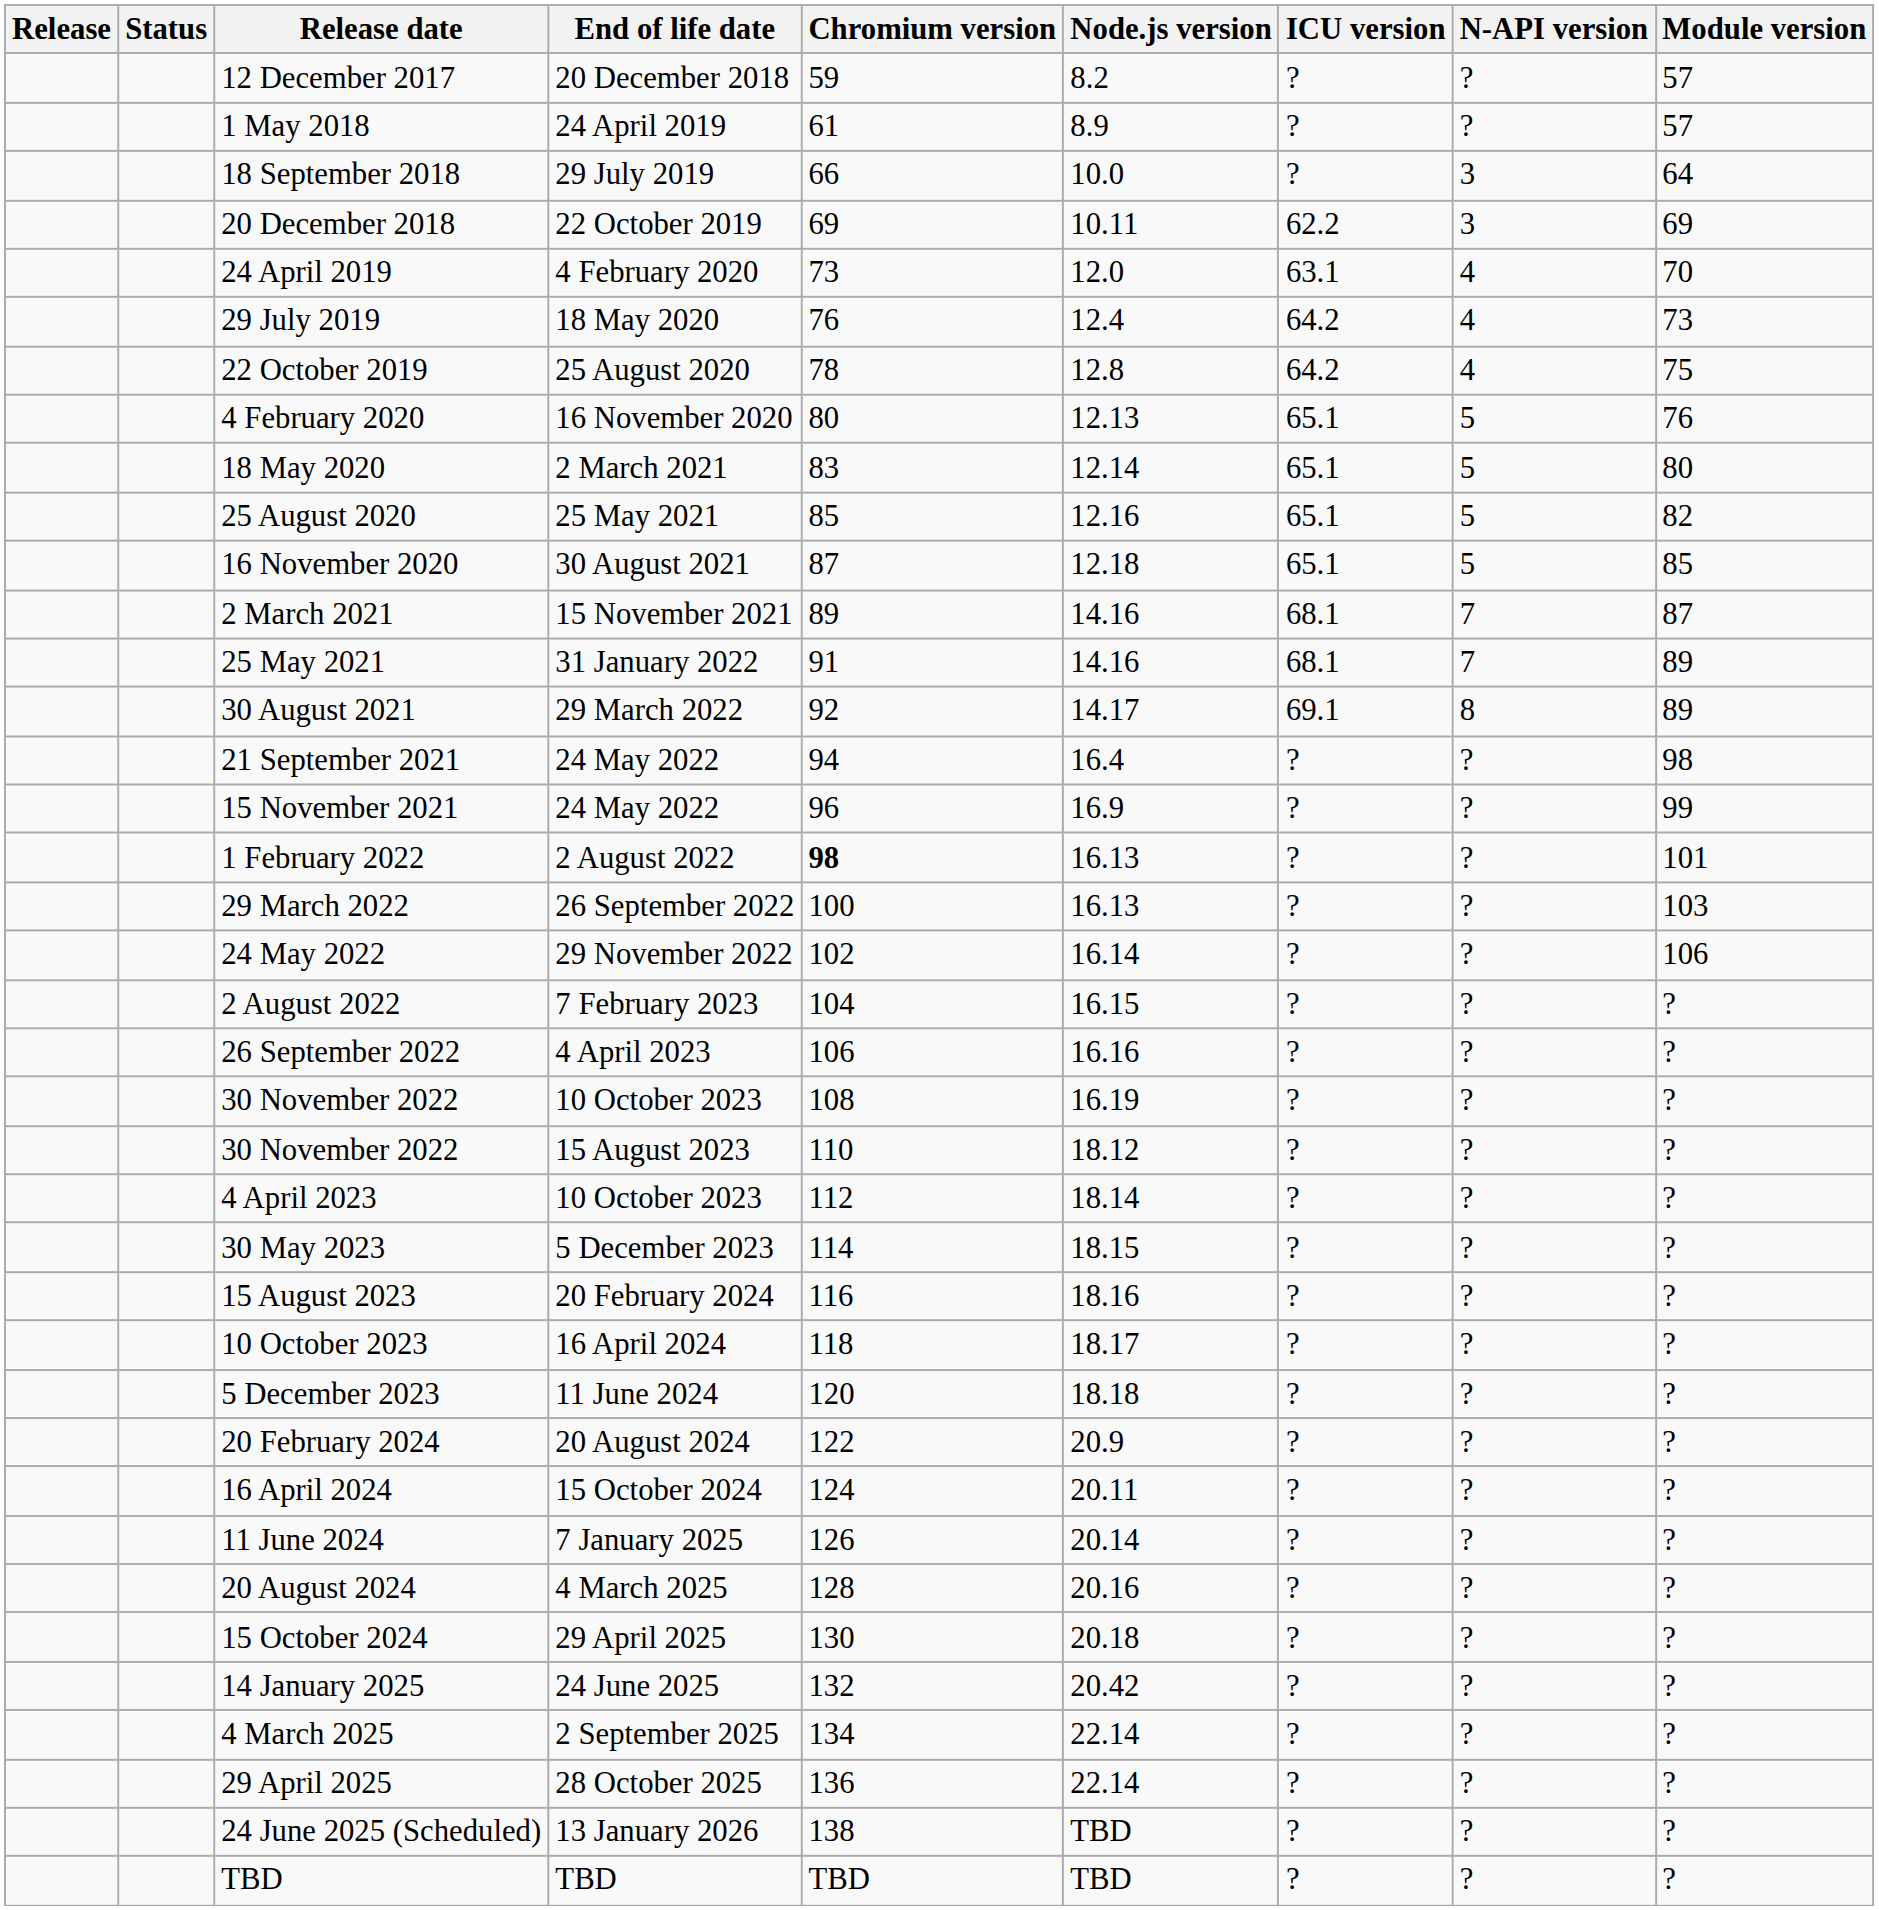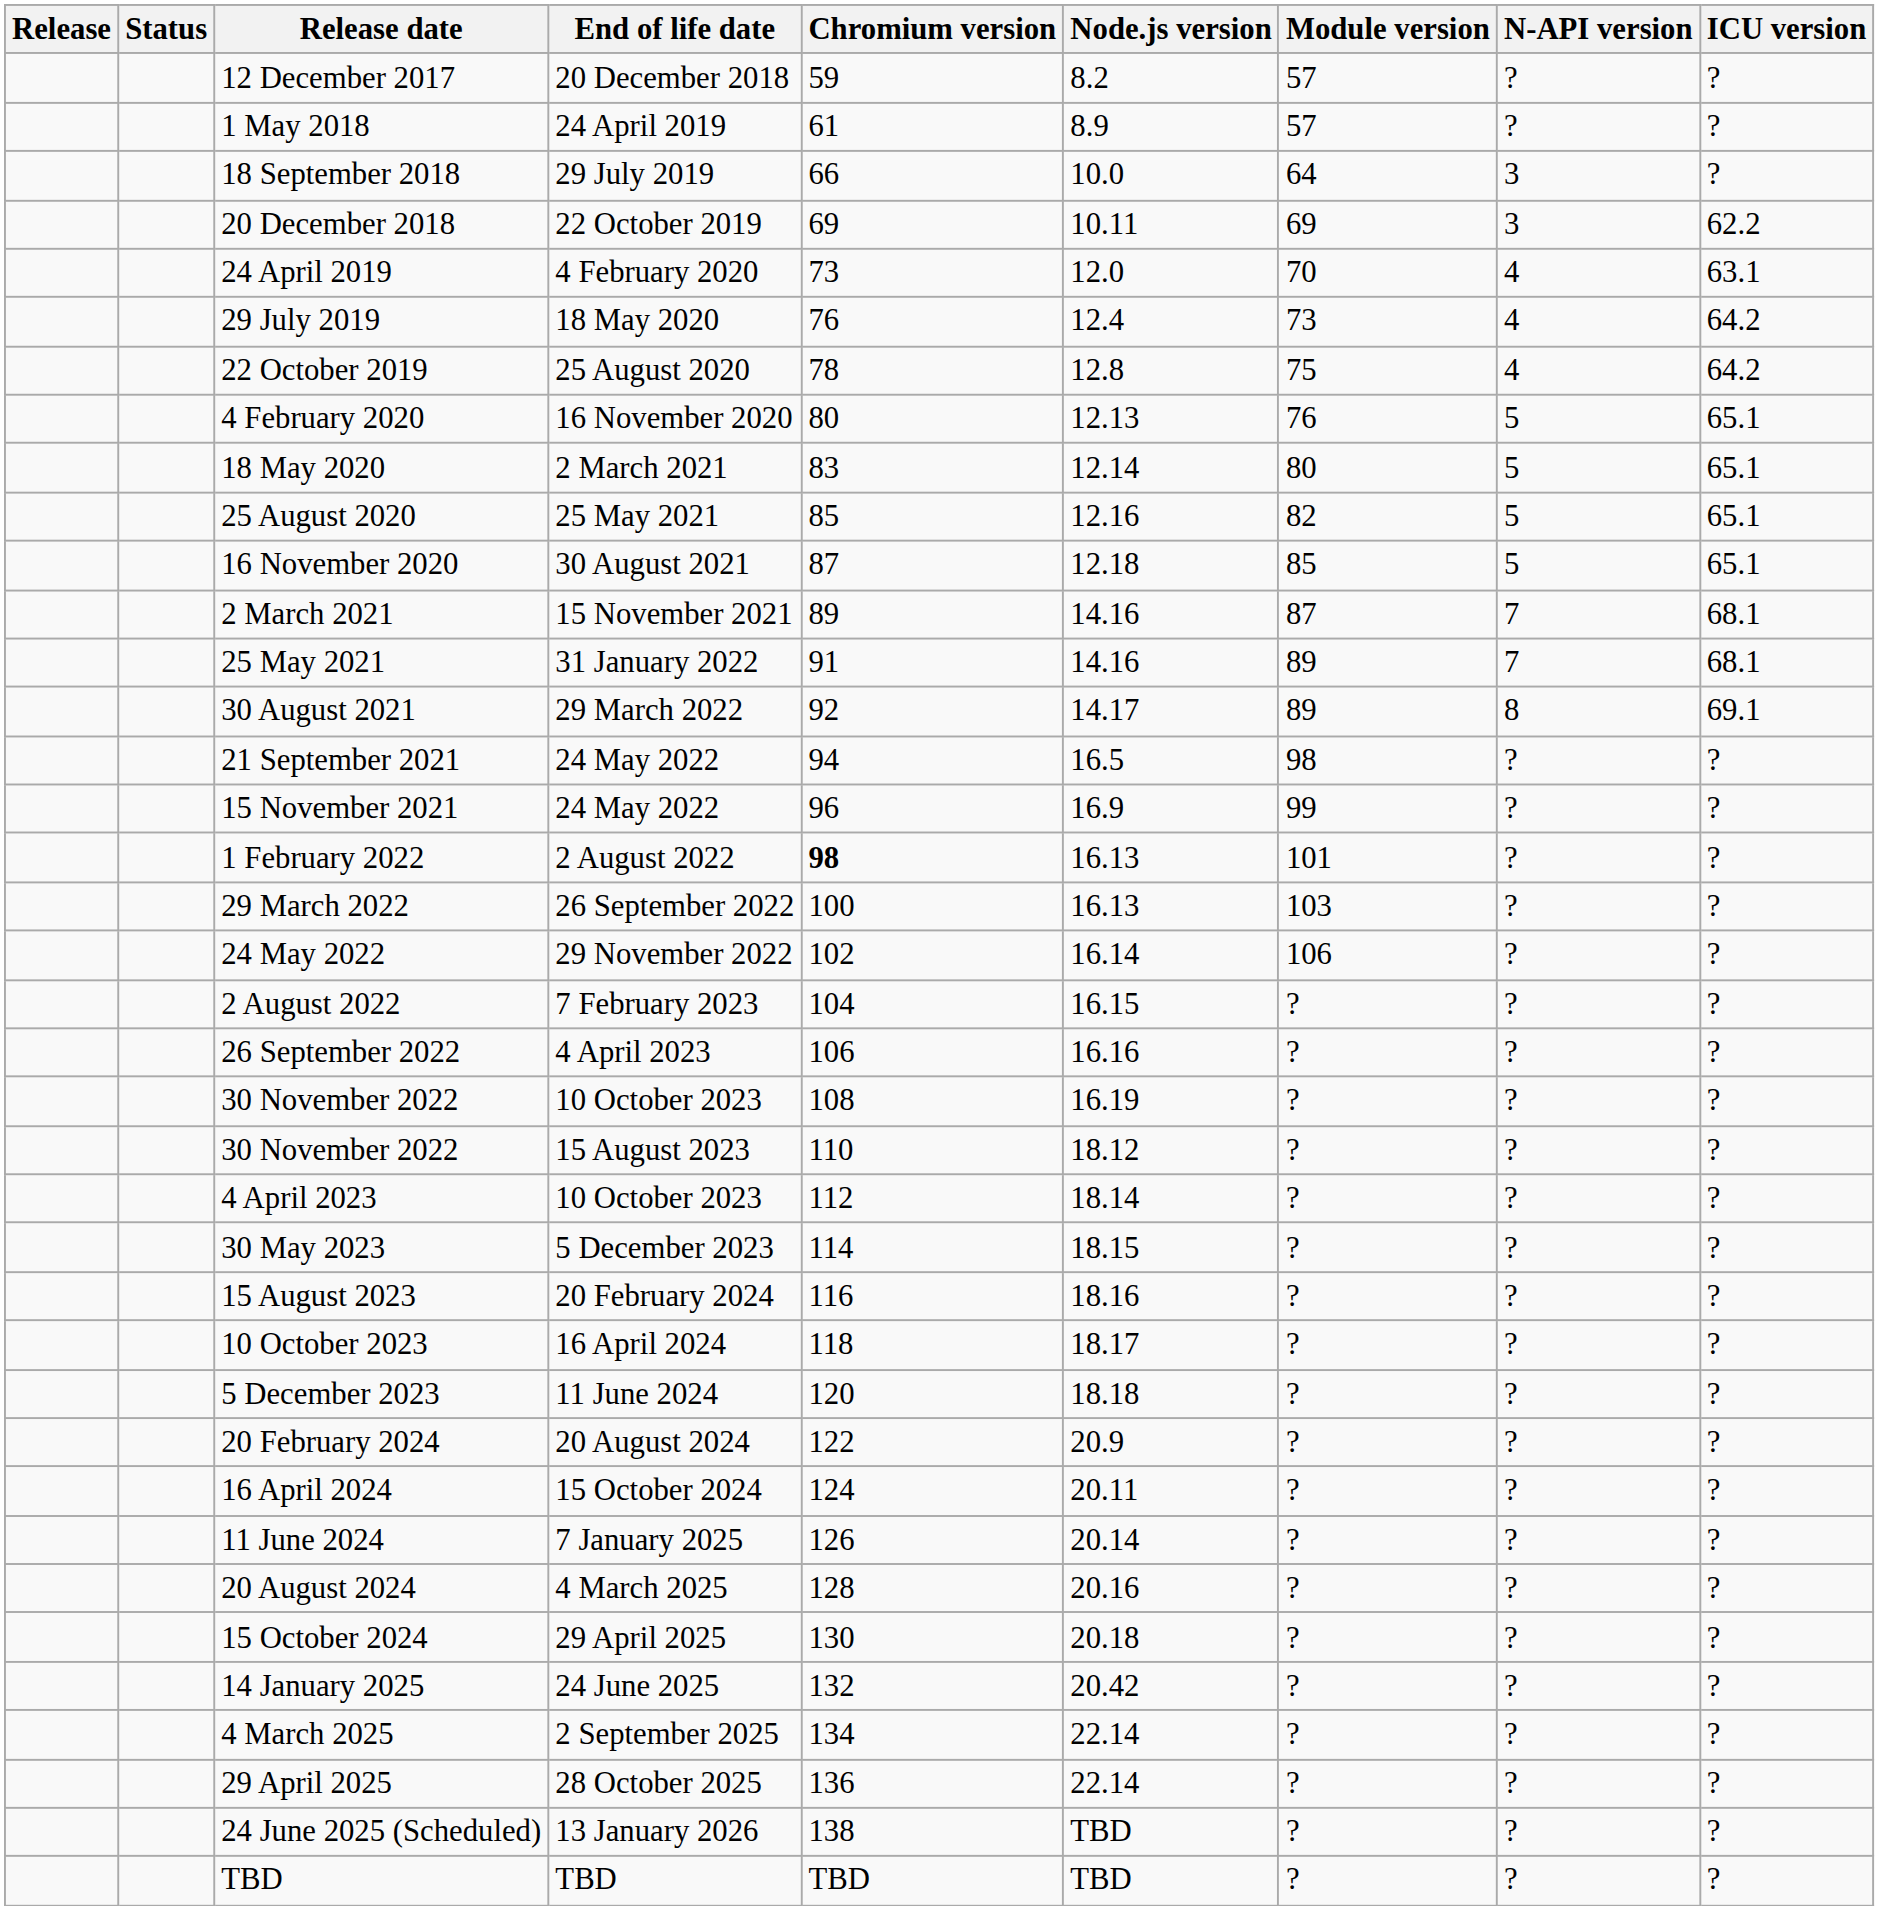 <table class="wikitable">
 <tr>
 <th>Release</th>
 <th>Status</th>
 <th>Release date</th>
 <th>End of life date</th>
 <th>Chromium version</th>
 <th>Node.js version</th>
+<th>Module version</th>
+<th>N-API version</th>
 <th>ICU version</th>
-<th>N-API version</th>
-<th>Module version</th>
 </tr>
 <tr>
 <td></td>
 <td></td>
 <td>12 December 2017</td>
 <td>20 December 2018</td>
 <td>59</td>
 <td>8.2</td>
+<td>57</td>
 <td>?</td>
 <td>?</td>
-<td>57</td>
 </tr>
 <tr>
 <td></td>
 <td></td>
 <td>1 May 2018</td>
 <td>24 April 2019</td>
 <td>61</td>
 <td>8.9</td>
+<td>57</td>
 <td>?</td>
 <td>?</td>
-<td>57</td>
 </tr>
 <tr>
 <td></td>
 <td></td>
 <td>18 September 2018</td>
 <td>29 July 2019</td>
 <td>66</td>
 <td>10.0</td>
+<td>64</td>
+<td>3</td>
 <td>?</td>
-<td>3</td>
-<td>64</td>
 </tr>
 <tr>
 <td></td>
 <td></td>
 <td>20 December 2018</td>
 <td>22 October 2019</td>
 <td>69</td>
 <td>10.11</td>
+<td>69</td>
+<td>3</td>
 <td>62.2</td>
-<td>3</td>
-<td>69</td>
 </tr>
 <tr>
 <td></td>
 <td></td>
 <td>24 April 2019</td>
 <td>4 February 2020</td>
 <td>73</td>
 <td>12.0</td>
+<td>70</td>
+<td>4</td>
 <td>63.1</td>
-<td>4</td>
-<td>70</td>
 </tr>
 <tr>
 <td></td>
 <td></td>
 <td>29 July 2019</td>
 <td>18 May 2020</td>
 <td>76</td>
 <td>12.4</td>
+<td>73</td>
+<td>4</td>
 <td>64.2</td>
-<td>4</td>
-<td>73</td>
 </tr>
 <tr>
 <td></td>
 <td></td>
 <td>22 October 2019</td>
 <td>25 August 2020</td>
 <td>78</td>
 <td>12.8</td>
+<td>75</td>
+<td>4</td>
 <td>64.2</td>
-<td>4</td>
-<td>75</td>
 </tr>
 <tr>
 <td></td>
 <td></td>
 <td>4 February 2020</td>
 <td>16 November 2020</td>
 <td>80</td>
 <td>12.13</td>
+<td>76</td>
+<td>5</td>
 <td>65.1</td>
-<td>5</td>
-<td>76</td>
 </tr>
 <tr>
 <td></td>
 <td></td>
 <td>18 May 2020</td>
 <td>2 March 2021</td>
 <td>83</td>
 <td>12.14</td>
+<td>80</td>
+<td>5</td>
 <td>65.1</td>
-<td>5</td>
-<td>80</td>
 </tr>
 <tr>
 <td></td>
 <td></td>
 <td>25 August 2020</td>
 <td>25 May 2021</td>
 <td>85</td>
 <td>12.16</td>
+<td>82</td>
+<td>5</td>
 <td>65.1</td>
-<td>5</td>
-<td>82</td>
 </tr>
 <tr>
 <td></td>
 <td></td>
 <td>16 November 2020</td>
 <td>30 August 2021</td>
 <td>87</td>
 <td>12.18</td>
+<td>85</td>
+<td>5</td>
 <td>65.1</td>
-<td>5</td>
-<td>85</td>
 </tr>
 <tr>
 <td></td>
 <td></td>
 <td>2 March 2021</td>
 <td>15 November 2021</td>
 <td>89</td>
 <td>14.16</td>
+<td>87</td>
+<td>7</td>
 <td>68.1</td>
-<td>7</td>
-<td>87</td>
 </tr>
 <tr>
 <td></td>
 <td></td>
 <td>25 May 2021</td>
 <td>31 January 2022</td>
 <td>91</td>
 <td>14.16</td>
+<td>89</td>
+<td>7</td>
 <td>68.1</td>
-<td>7</td>
-<td>89</td>
 </tr>
 <tr>
 <td></td>
 <td></td>
 <td>30 August 2021</td>
 <td>29 March 2022</td>
 <td>92</td>
 <td>14.17</td>
+<td>89</td>
+<td>8</td>
 <td>69.1</td>
-<td>8</td>
-<td>89</td>
 </tr>
 <tr>
 <td></td>
 <td></td>
 <td>21 September 2021</td>
 <td>24 May 2022</td>
 <td>94</td>
-<td>16.4</td>
+<td>16.5</td>
+<td>98</td>
 <td>?</td>
 <td>?</td>
-<td>98</td>
 </tr>
 <tr>
 <td></td>
 <td></td>
 <td>15 November 2021</td>
 <td>24 May 2022</td>
 <td>96</td>
 <td>16.9</td>
+<td>99</td>
 <td>?</td>
 <td>?</td>
-<td>99</td>
 </tr>
 <tr>
 <td></td>
 <td></td>
 <td>1 February 2022</td>
 <td>2 August 2022</td>
 <td><strong>98</strong></td>
 <td>16.13</td>
+<td>101</td>
 <td>?</td>
 <td>?</td>
-<td>101</td>
 </tr>
 <tr>
 <td></td>
 <td></td>
 <td>29 March 2022</td>
 <td>26 September 2022</td>
 <td>100</td>
 <td>16.13</td>
+<td>103</td>
 <td>?</td>
 <td>?</td>
-<td>103</td>
 </tr>
 <tr>
 <td></td>
 <td></td>
 <td>24 May 2022</td>
 <td>29 November 2022</td>
 <td>102</td>
 <td>16.14</td>
+<td>106</td>
 <td>?</td>
 <td>?</td>
-<td>106</td>
 </tr>
 <tr>
 <td></td>
 <td></td>
 <td>2 August 2022</td>
 <td>7 February 2023</td>
 <td>104</td>
 <td>16.15</td>
 <td>?</td>
 <td>?</td>
 <td>?</td>
 </tr>
 <tr>
 <td></td>
 <td></td>
 <td>26 September 2022</td>
 <td>4 April 2023</td>
 <td>106</td>
 <td>16.16</td>
 <td>?</td>
 <td>?</td>
 <td>?</td>
 </tr>
 <tr>
 <td></td>
 <td></td>
 <td>30 November 2022</td>
 <td>10 October 2023</td>
 <td>108</td>
 <td>16.19</td>
 <td>?</td>
 <td>?</td>
 <td>?</td>
 </tr>
 <tr>
 <td></td>
 <td></td>
 <td>30 November 2022</td>
 <td>15 August 2023</td>
 <td>110</td>
 <td>18.12</td>
 <td>?</td>
 <td>?</td>
 <td>?</td>
 </tr>
 <tr>
 <td></td>
 <td></td>
 <td>4 April 2023</td>
 <td>10 October 2023</td>
 <td>112</td>
 <td>18.14</td>
 <td>?</td>
 <td>?</td>
 <td>?</td>
 </tr>
 <tr>
 <td></td>
 <td></td>
 <td>30 May 2023</td>
 <td>5 December 2023</td>
 <td>114</td>
 <td>18.15</td>
 <td>?</td>
 <td>?</td>
 <td>?</td>
 </tr>
 <tr>
 <td></td>
 <td></td>
 <td>15 August 2023</td>
 <td>20 February 2024</td>
 <td>116</td>
 <td>18.16</td>
 <td>?</td>
 <td>?</td>
 <td>?</td>
 </tr>
 <tr>
 <td></td>
 <td></td>
 <td>10 October 2023</td>
 <td>16 April 2024</td>
 <td>118</td>
 <td>18.17</td>
 <td>?</td>
 <td>?</td>
 <td>?</td>
 </tr>
 <tr>
 <td></td>
 <td></td>
 <td>5 December 2023</td>
 <td>11 June 2024</td>
 <td>120</td>
 <td>18.18</td>
 <td>?</td>
 <td>?</td>
 <td>?</td>
 </tr>
 <tr>
 <td></td>
 <td></td>
 <td>20 February 2024</td>
 <td>20 August 2024</td>
 <td>122</td>
 <td>20.9</td>
 <td>?</td>
 <td>?</td>
 <td>?</td>
 </tr>
 <tr>
 <td></td>
 <td></td>
 <td>16 April 2024</td>
 <td>15 October 2024</td>
 <td>124</td>
 <td>20.11</td>
 <td>?</td>
 <td>?</td>
 <td>?</td>
 </tr>
 <tr>
 <td></td>
 <td></td>
 <td>11 June 2024</td>
 <td>7 January 2025</td>
 <td>126</td>
 <td>20.14</td>
 <td>?</td>
 <td>?</td>
 <td>?</td>
 </tr>
 <tr>
 <td></td>
 <td></td>
 <td>20 August 2024</td>
 <td>4 March 2025</td>
 <td>128</td>
 <td>20.16</td>
 <td>?</td>
 <td>?</td>
 <td>?</td>
 </tr>
 <tr>
 <td></td>
 <td></td>
 <td>15 October 2024</td>
 <td>29 April 2025</td>
 <td>130</td>
 <td>20.18</td>
 <td>?</td>
 <td>?</td>
 <td>?</td>
 </tr>
 <tr>
 <td></td>
 <td></td>
 <td>14 January 2025</td>
 <td>24 June 2025</td>
 <td>132</td>
 <td>20.42</td>
 <td>?</td>
 <td>?</td>
 <td>?</td>
 </tr>
 <tr>
 <td></td>
 <td></td>
 <td>4 March 2025</td>
 <td>2 September 2025</td>
 <td>134</td>
 <td>22.14</td>
 <td>?</td>
 <td>?</td>
 <td>?</td>
 </tr>
 <tr>
 <td></td>
 <td></td>
 <td>29 April 2025</td>
 <td>28 October 2025</td>
 <td>136</td>
 <td>22.14</td>
 <td>?</td>
 <td>?</td>
 <td>?</td>
 </tr>
 <tr>
 <td></td>
 <td></td>
 <td>24 June 2025 (Scheduled)</td>
 <td>13 January 2026</td>
 <td>138</td>
 <td>TBD</td>
 <td>?</td>
 <td>?</td>
 <td>?</td>
 </tr>
 <tr>
 <td></td>
 <td></td>
 <td>TBD</td>
 <td>TBD</td>
 <td>TBD</td>
 <td>TBD</td>
 <td>?</td>
 <td>?</td>
 <td>?</td>
 </tr>
 </table>
